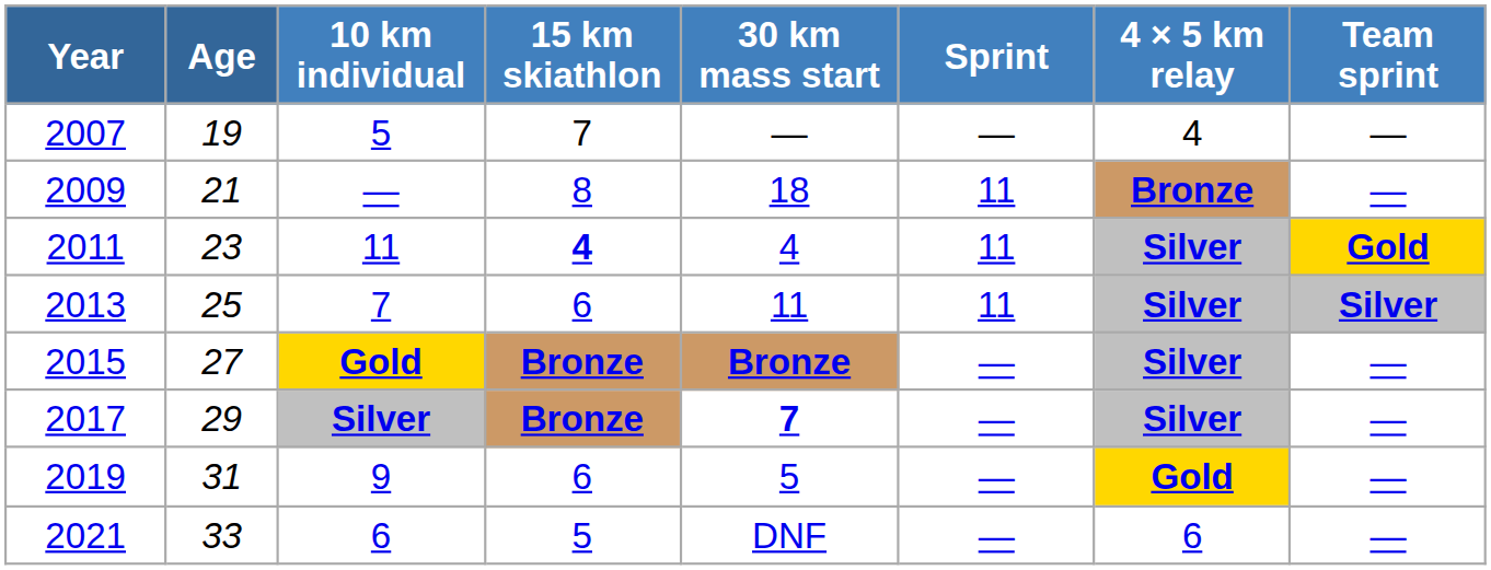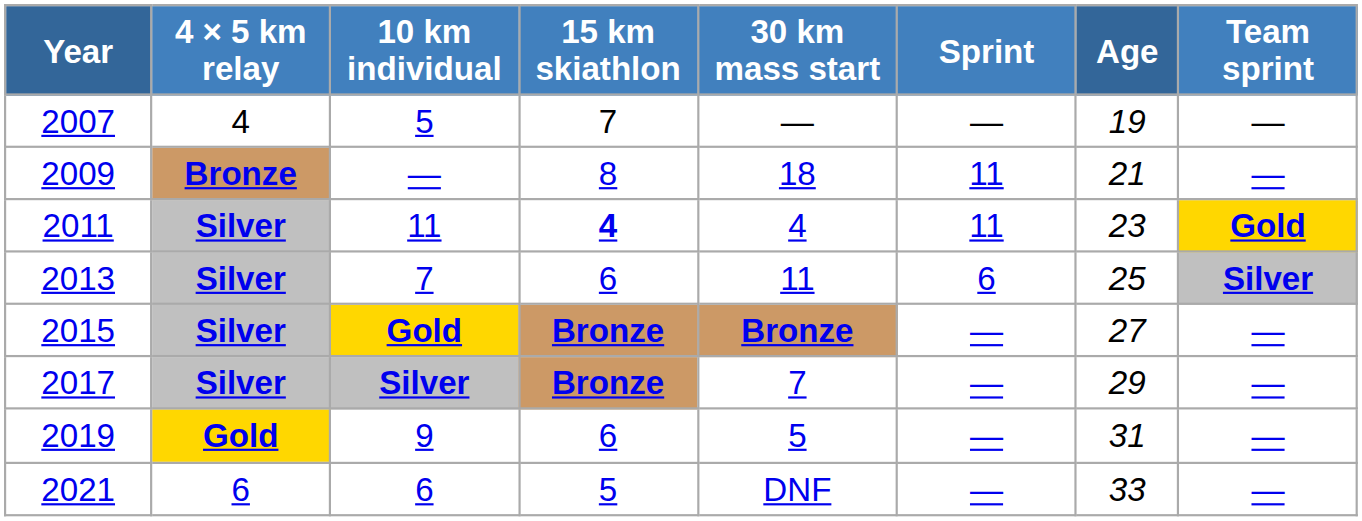 <table class="wikitable" style="font-size:95%; text-align:center; border:grey solid 1px; border-collapse:collapse; background:#ffffff;">
 <tr>
 <th style="background-color:#369; color:white; width:60px;"> Year </th>
-<th style="background-color:#369; color:white; width:40px;"> Age </th>
+<th style="background-color:#4180be; color:white; width:75px;"> 4 × 5 km <br> relay </th>
 <th style="background-color:#4180be; color:white; width:75px;"> 10 km <br> individual </th>
 <th style="background-color:#4180be; color:white; width:75px;"> 15 km <br> skiathlon </th>
 <th style="background-color:#4180be; color:white; width:75px;"> 30 km <br> mass start </th>
 <th style="background-color:#4180be; color:white; width:75px;"> Sprint </th>
-<th style="background-color:#4180be; color:white; width:75px;"> 4 × 5 km <br> relay </th>
+<th style="background-color:#369; color:white; width:40px;"> Age </th>
 <th style="background-color:#4180be; color:white; width:75px;"> Team <br> sprint </th>
 </tr>
 <tr>
 <td><a href='#'>2007</a></td>
-<td><em>19</em></td>
+<td>4</td>
 <td><a href='#'>5</a></td>
 <td>7</td>
 <td>—</td>
 <td>—</td>
-<td>4</td>
+<td><em>19</em></td>
 <td>—</td>
 </tr>
 <tr>
 <td><a href='#'>2009</a></td>
-<td><em>21</em></td>
+<td style="background:#c96;"><a href='#'><strong>Bronze</strong></a></td>
 <td><a href='#'>—</a></td>
 <td><a href='#'>8</a></td>
 <td><a href='#'>18</a></td>
 <td><a href='#'>11</a></td>
-<td style="background:#c96;"><a href='#'><strong>Bronze</strong></a></td>
+<td><em>21</em></td>
 <td><a href='#'>—</a></td>
 </tr>
 <tr>
 <td><a href='#'>2011</a></td>
-<td><em>23</em></td>
+<td style="background:silver;"><a href='#'><strong>Silver</strong></a></td>
 <td><a href='#'>11</a></td>
 <td><strong><a href='#'>4</a></strong></td>
 <td><a href='#'>4</a></td>
 <td><a href='#'>11</a></td>
-<td style="background:silver;"><a href='#'><strong>Silver</strong></a></td>
+<td><em>23</em></td>
 <td style="background:gold;"><a href='#'><strong>Gold</strong></a></td>
 </tr>
 <tr>
 <td><a href='#'>2013</a></td>
-<td><em>25</em></td>
+<td style="background:silver;"><a href='#'><strong>Silver</strong></a></td>
 <td><a href='#'>7</a></td>
 <td><a href='#'>6</a></td>
 <td><a href='#'>11</a></td>
-<td><a href='#'>11</a></td>
-<td style="background:silver;"><a href='#'><strong>Silver</strong></a></td>
+<td><a href='#'>6</a></td>
+<td><em>25</em></td>
 <td style="background:silver;"><a href='#'><strong>Silver</strong></a></td>
 </tr>
 <tr>
 <td><a href='#'>2015</a></td>
-<td><em>27</em></td>
+<td style="background:silver;"><a href='#'><strong>Silver</strong></a></td>
 <td style="background:gold;"><a href='#'><strong>Gold</strong></a></td>
 <td style="background:#c96;"><a href='#'><strong>Bronze</strong></a></td>
 <td style="background:#c96;"><a href='#'><strong>Bronze</strong></a></td>
 <td><a href='#'>—</a></td>
-<td style="background:silver;"><a href='#'><strong>Silver</strong></a></td>
+<td><em>27</em></td>
 <td><a href='#'>—</a></td>
 </tr>
 <tr>
 <td><a href='#'>2017</a></td>
-<td><em>29</em></td>
+<td style="background:silver;"><a href='#'><strong>Silver</strong></a></td>
 <td style="background:silver;"><a href='#'><strong>Silver</strong></a></td>
 <td style="background:#c96;"><a href='#'><strong>Bronze</strong></a></td>
-<td><strong><a href='#'>7</a></strong></td>
+<td><a href='#'>7</a></td>
 <td><a href='#'>—</a></td>
-<td style="background:silver;"><a href='#'><strong>Silver</strong></a></td>
+<td><em>29</em></td>
 <td><a href='#'>—</a></td>
 </tr>
 <tr>
 <td><a href='#'>2019</a></td>
-<td><em>31</em></td>
+<td style="background:gold;"><a href='#'><strong>Gold</strong></a></td>
 <td><a href='#'>9</a></td>
 <td><a href='#'>6</a></td>
 <td><a href='#'>5</a></td>
 <td><a href='#'>—</a></td>
-<td style="background:gold;"><a href='#'><strong>Gold</strong></a></td>
+<td><em>31</em></td>
 <td><a href='#'>—</a></td>
 </tr>
 <tr>
 <td><a href='#'>2021</a></td>
-<td><em>33</em></td>
+<td><a href='#'>6</a></td>
 <td><a href='#'>6</a></td>
 <td><a href='#'>5</a></td>
 <td><a href='#'>DNF</a></td>
 <td><a href='#'>—</a></td>
-<td><a href='#'>6</a></td>
+<td><em>33</em></td>
 <td><a href='#'>—</a></td>
 </tr>
 </table>
